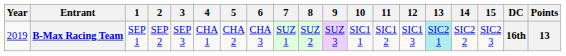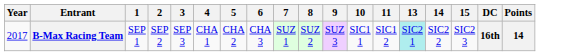 <table class="wikitable" style="text-align:center; font-size:85%">
 <tr>
 <th>Year</th>
 <th>Entrant</th>
 <th>1</th>
 <th>2</th>
 <th>3</th>
 <th>4</th>
 <th>5</th>
 <th>6</th>
 <th>7</th>
 <th>8</th>
 <th>9</th>
 <th>10</th>
 <th>11</th>
-<th>12</th>
 <th>13</th>
 <th>14</th>
 <th>15</th>
 <th>DC</th>
 <th>Points</th>
 </tr>
 <tr>
-<td><a href='#'>2019</a></td>
+<td><a href='#'>2017</a></td>
 <th><a href='#'>B-Max Racing Team</a></th>
 <td><a href='#'>SEP<br>1</a></td>
 <td><a href='#'>SEP<br>2</a></td>
 <td><a href='#'>SEP<br>3</a></td>
 <td><a href='#'>CHA<br>1</a></td>
 <td><a href='#'>CHA<br>2</a></td>
 <td><a href='#'>CHA<br>3</a></td>
 <td style="background:#DFFFDF"><a href='#'>SUZ<br>1</a><br></td>
 <td style="background:#DFFFDF"><a href='#'>SUZ<br>2</a><br></td>
 <td style="background:#EFCFFF"><a href='#'>SUZ<br>3</a><br></td>
 <td><a href='#'>SIC1<br>1</a></td>
 <td><a href='#'>SIC1<br>2</a></td>
-<td><a href='#'>SIC1<br>3</a></td>
 <td style="background: paleturquoise;"><a href='#'>SIC2<br>1</a></td>
 <td><a href='#'>SIC2<br>2</a></td>
 <td><a href='#'>SIC2<br>3</a></td>
 <th>16th</th>
-<th>13</th>
+<th>14</th>
 </tr>
 </table>
